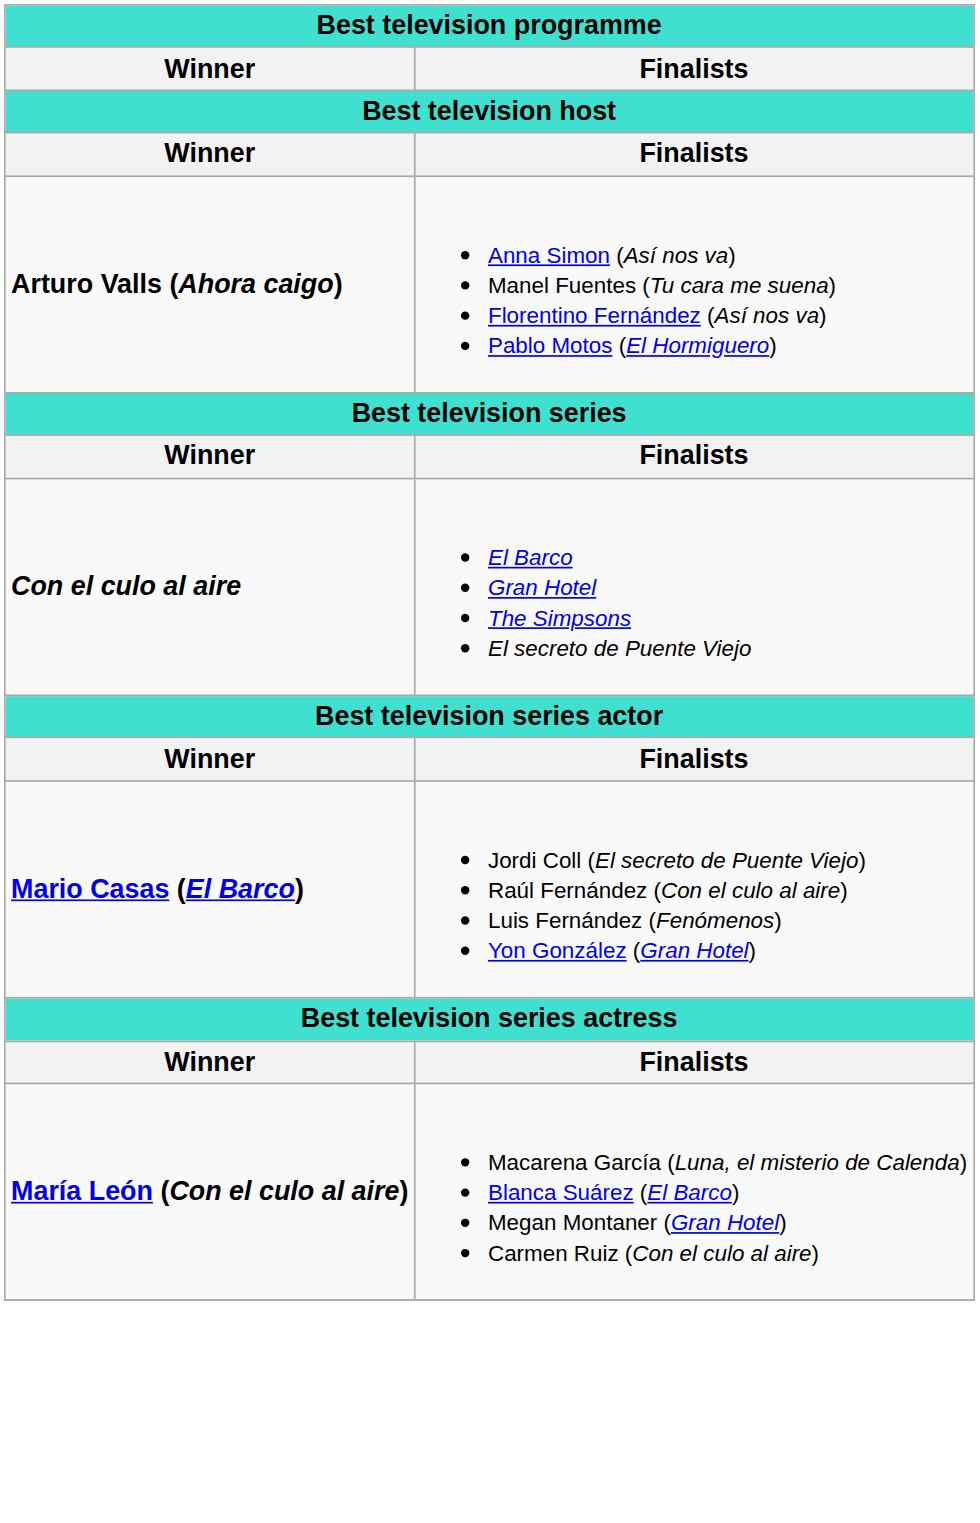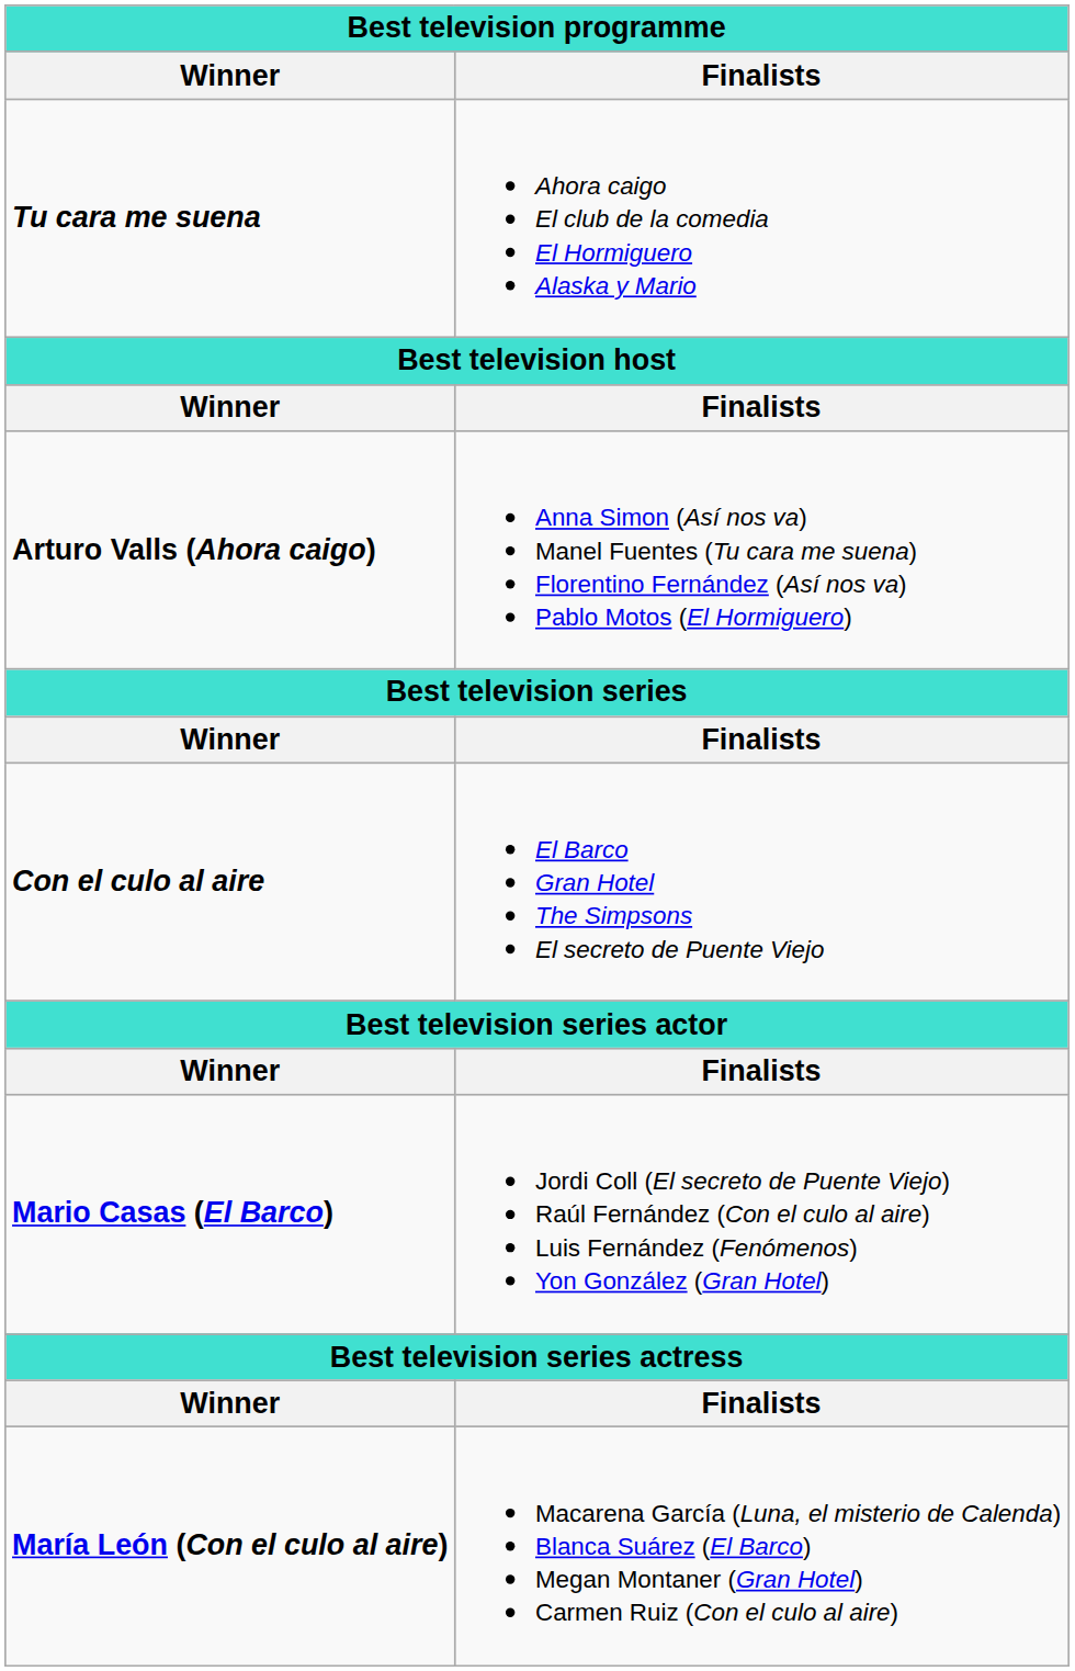 <table class="wikitable">
 <tr>
 <td colspan="2" bgcolor=Turquoise align=center><strong>Best television programme</strong></td>
 </tr>
 <tr>
 <th>Winner</th>
 <th>Finalists</th>
+</tr>
+<tr>
+<td><strong><em>Tu cara me suena</em></strong></td>
+<td><br><ul><li><small><em>Ahora caigo</em></small></li><li><small><em>El club de la comedia</em></small></li><li><small><em><a href='#'>El Hormiguero</a></em></small></li><li><small><em><a href='#'>Alaska y Mario</a></em></small></li></ul></td>
 </tr>
 <tr>
 <td colspan="2" bgcolor=Turquoise align=center><strong>Best television host</strong></td>
 </tr>
 <tr>
 <th>Winner</th>
 <th>Finalists</th>
 </tr>
 <tr>
 <td><strong>Arturo Valls (<em>Ahora caigo</em>)</strong></td>
 <td><br><ul><li><small><a href='#'>Anna Simon</a> (<em>Así nos va</em>)</small></li><li><small>Manel Fuentes (<em>Tu cara me suena</em>)</small></li><li><small><a href='#'>Florentino Fernández</a> (<em>Así nos va</em>)</small></li><li><small><a href='#'>Pablo Motos</a> (<em><a href='#'>El Hormiguero</a></em>)</small></li></ul></td>
 </tr>
 <tr>
 <td colspan="2" bgcolor=Turquoise align=center><strong>Best television series</strong></td>
 </tr>
 <tr>
 <th>Winner</th>
 <th>Finalists</th>
 </tr>
 <tr>
 <td><strong><em>Con el culo al aire</em></strong></td>
 <td><br><ul><li><small><em><a href='#'>El Barco</a></em></small></li><li><small><em><a href='#'>Gran Hotel</a></em></small></li><li><small><em><a href='#'>The Simpsons</a></em></small></li><li><small><em>El secreto de Puente Viejo</em></small></li></ul></td>
 </tr>
 <tr>
 <td colspan="2" bgcolor=Turquoise align=center><strong>Best television series actor</strong></td>
 </tr>
 <tr>
 <th>Winner</th>
 <th>Finalists</th>
 </tr>
 <tr>
 <td><strong><a href='#'>Mario Casas</a> (<em><a href='#'>El Barco</a></em>)</strong></td>
 <td><br><ul><li><small>Jordi Coll (<em>El secreto de Puente Viejo</em>)</small></li><li><small>Raúl Fernández (<em>Con el culo al aire</em>)</small></li><li><small>Luis Fernández (<em>Fenómenos</em>)</small></li><li><small><a href='#'>Yon González</a> (<em><a href='#'>Gran Hotel</a></em>)</small></li></ul></td>
 </tr>
 <tr>
 <td colspan="2" bgcolor=Turquoise align=center><strong>Best television series actress</strong></td>
 </tr>
 <tr>
 <th>Winner</th>
 <th>Finalists</th>
 </tr>
 <tr>
 <td><strong><a href='#'>María León</a> (<em>Con el culo al aire</em>)</strong></td>
 <td><br><ul><li><small>Macarena García (<em>Luna, el misterio de Calenda</em>)</small></li><li><small><a href='#'>Blanca Suárez</a> (<em><a href='#'>El Barco</a></em>)</small></li><li><small>Megan Montaner (<em><a href='#'>Gran Hotel</a></em>)</small></li><li><small>Carmen Ruiz (<em>Con el culo al aire</em>)</small></li></ul></td>
 </tr>
 <tr>
 </tr>
 </table>
